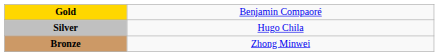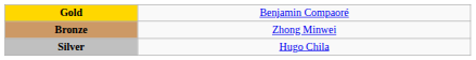 <table class="wikitable" style="text-align:center; " width="35%">
 <tr>
 <td bgcolor="gold"><strong>Gold</strong></td>
 <td><a href='#'>Benjamin Compaoré</a><br>  <small><em></em></small></td>
 </tr>
 <tr>
+<td bgcolor="CC9966"><strong>Bronze</strong></td>
+<td><a href='#'>Zhong Minwei</a><br>  <small><em></em></small></td>
+</tr>
+<tr>
 <td bgcolor="silver"><strong>Silver</strong></td>
 <td><a href='#'>Hugo Chila</a><br>  <small><em></em></small></td>
 </tr>
-<tr>
-<td bgcolor="CC9966"><strong>Bronze</strong></td>
-<td><a href='#'>Zhong Minwei</a><br>  <small><em></em></small></td>
-</tr>
 </table>
